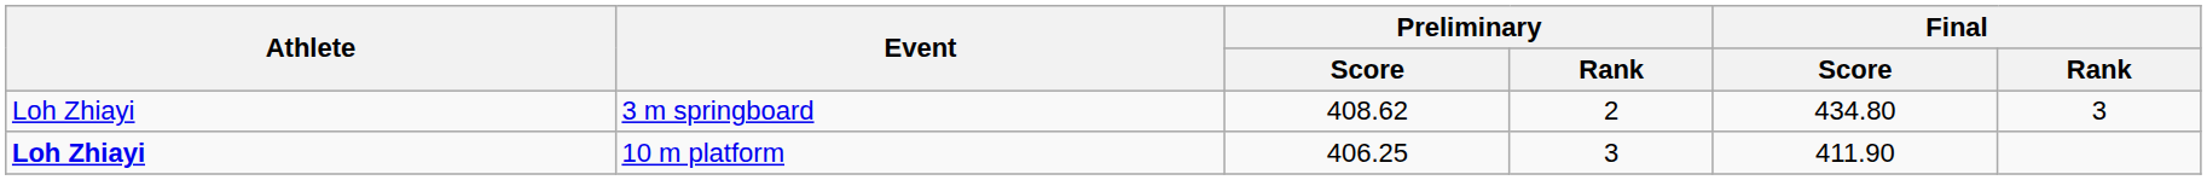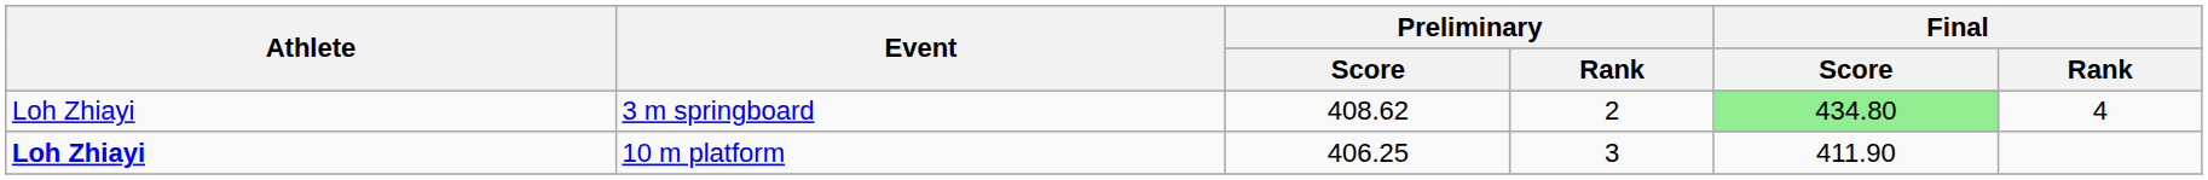 <table class="wikitable" width="75%" style="text-align:center; font-size:90%;">
 <tr>
 <th rowspan="2" width="15%">Athlete</th>
 <th rowspan="2" width="15%">Event</th>
 <th colspan="2" width="12%">Preliminary</th>
 <th colspan="2" width="12%">Final</th>
 </tr>
 <tr>
 <th width="7%">Score</th>
 <th>Rank</th>
 <th width="7%">Score</th>
 <th>Rank</th>
 </tr>
 <tr>
 <td align=left><a href='#'>Loh Zhiayi</a></td>
 <td align=left><a href='#'>3 m springboard</a></td>
 <td>408.62</td>
 <td>2</td>
-<td>434.80</td>
-<td>3</td>
+<td style="background: lightgreen;">434.80</td>
+<td>4</td>
 </tr>
 <tr>
 <td align=left><strong><a href='#'>Loh Zhiayi</a></strong></td>
 <td align=left><a href='#'>10 m platform</a></td>
 <td>406.25</td>
 <td>3</td>
 <td>411.90</td>
 <td></td>
 </tr>
 </table>
